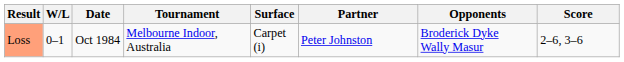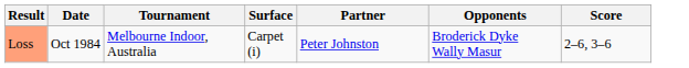 <table class="sortable wikitable">
 <tr>
 <th style="width:40px">Result</th>
-<th style="width:30px" class="unsortable">W/L</th>
 <th style="width:60px">Date</th>
 <th style="width:160px">Tournament</th>
 <th style="width:55px">Surface</th>
 <th style="width:150px">Partner</th>
 <th style="width:150px">Opponents</th>
 <th style="width:100px" class="unsortable">Score</th>
 </tr>
 <tr>
 <td style="background:#ffa07a;">Loss</td>
-<td>0–1</td>
 <td>Oct 1984</td>
 <td><a href='#'>Melbourne Indoor</a>, Australia</td>
 <td>Carpet (i)</td>
 <td> <a href='#'>Peter Johnston</a></td>
 <td> <a href='#'>Broderick Dyke</a><br> <a href='#'>Wally Masur</a></td>
 <td>2–6, 3–6</td>
 </tr>
 </table>
